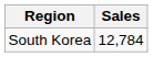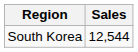 <table class="wikitable">
 <tr>
 <th>Region</th>
 <th>Sales</th>
 </tr>
 <tr>
 <td>South Korea</td>
-<td>12,784</td>
+<td>12,544</td>
 </tr>
 </table>
